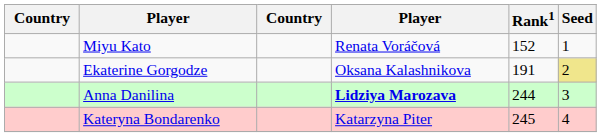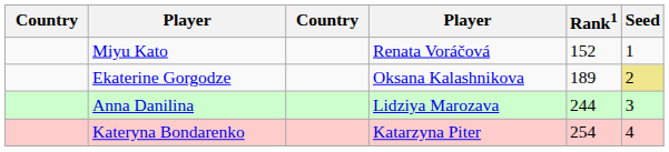 <table class="sortable wikitable">
 <tr>
 <th width="70">Country</th>
 <th width="175">Player</th>
 <th width="70">Country</th>
 <th width="175">Player</th>
 <th>Rank<sup>1</sup></th>
 <th>Seed</th>
 </tr>
 <tr>
 <td></td>
 <td><a href='#'>Miyu Kato</a></td>
 <td></td>
 <td><a href='#'>Renata Voráčová</a></td>
 <td>152</td>
 <td>1</td>
 </tr>
 <tr>
 <td></td>
 <td><a href='#'>Ekaterine Gorgodze</a></td>
 <td></td>
 <td><a href='#'>Oksana Kalashnikova</a></td>
-<td>191</td>
+<td>189</td>
 <td style="background: khaki;">2</td>
 </tr>
 <tr style="background:#cfc;">
 <td></td>
 <td><a href='#'>Anna Danilina</a></td>
 <td></td>
-<td><strong><a href='#'>Lidziya Marozava</a></strong></td>
+<td><a href='#'>Lidziya Marozava</a></td>
 <td>244</td>
 <td>3</td>
 </tr>
 <tr style="background:#fcc;">
 <td></td>
 <td><a href='#'>Kateryna Bondarenko</a></td>
 <td></td>
 <td><a href='#'>Katarzyna Piter</a></td>
-<td>245</td>
+<td>254</td>
 <td>4</td>
 </tr>
 <tr>
 </tr>
 </table>
